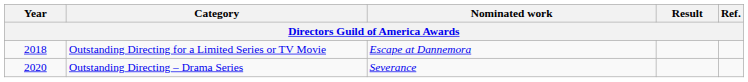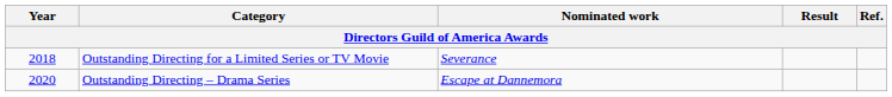 <table class=wikitable>
 <tr>
 <th scope="col" style="width:5em;">Year</th>
 <th scope="col" style="width:26em;">Category</th>
 <th scope="col" style="width:25em;">Nominated work</th>
 <th scope="col" style="width:5em;">Result</th>
 <th>Ref.</th>
 </tr>
 <tr>
 <th colspan=5><a href='#'>Directors Guild of America Awards</a></th>
 </tr>
 <tr>
 <td style="text-align:center;"><a href='#'>2018</a></td>
 <td><a href='#'>Outstanding Directing for a Limited Series or TV Movie</a></td>
-<td><em><a href='#'>Escape at Dannemora</a></em></td>
+<td><em><a href='#'>Severance</a></em></td>
 <td></td>
 <td></td>
 </tr>
 <tr>
 <td style="text-align:center;"><a href='#'>2020</a></td>
 <td><a href='#'>Outstanding Directing – Drama Series</a></td>
-<td><em><a href='#'>Severance</a></em></td>
+<td><em><a href='#'>Escape at Dannemora</a></em></td>
 <td></td>
 <td></td>
 </tr>
 </table>
